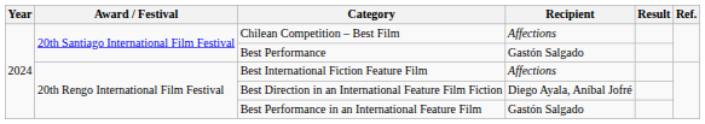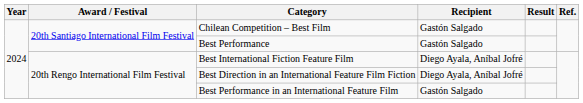 <table class="wikitable">
 <tr>
 <th>Year</th>
 <th>Award / Festival</th>
 <th>Category</th>
 <th>Recipient</th>
 <th>Result</th>
 <th>Ref.</th>
 </tr>
 <tr>
 <td rowspan="5">2024</td>
 <td rowspan="2"><a href='#'>20th Santiago International Film Festival</a></td>
 <td>Chilean Competition – Best Film</td>
-<td><em>Affections</em></td>
+<td>Gastón Salgado</td>
 <td></td>
 <td rowspan="2"></td>
 </tr>
 <tr>
 <td>Best Performance</td>
 <td>Gastón Salgado</td>
 <td></td>
 </tr>
 <tr>
 <td rowspan="3">20th Rengo International Film Festival</td>
 <td>Best International Fiction Feature Film</td>
-<td><em>Affections</em></td>
+<td>Diego Ayala, Aníbal Jofré</td>
 <td></td>
 <td rowspan="3"></td>
 </tr>
 <tr>
 <td>Best Direction in an International Feature Film Fiction</td>
 <td>Diego Ayala, Aníbal Jofré</td>
 <td></td>
 </tr>
 <tr>
 <td>Best Performance in an International Feature Film</td>
 <td>Gastón Salgado</td>
 <td></td>
 </tr>
 </table>
